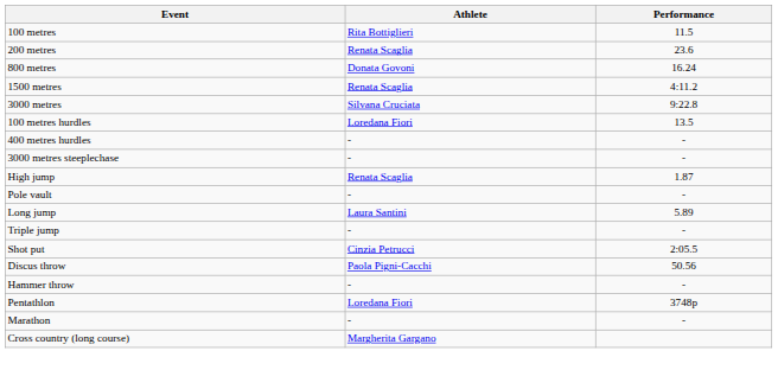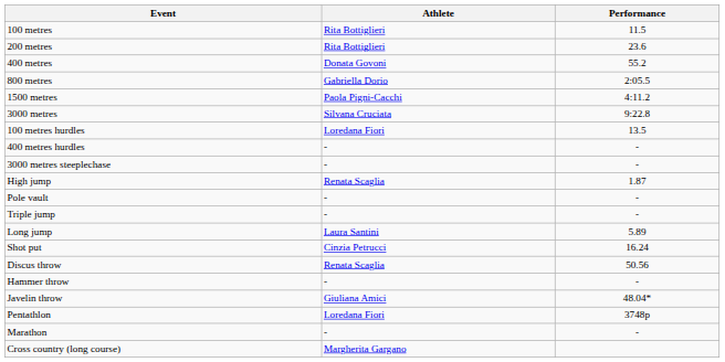 <table class="wikitable" width=80% style="font-size:90%; text-align:left;">
 <tr>
 <th>Event</th>
 <th>Athlete</th>
 <th>Performance</th>
 </tr>
 <tr>
 <td>100 metres</td>
 <td><a href='#'>Rita Bottiglieri</a></td>
 <td align=center>11.5</td>
 </tr>
 <tr>
 <td>200 metres</td>
-<td><a href='#'>Renata Scaglia</a></td>
+<td><a href='#'>Rita Bottiglieri</a></td>
 <td align=center>23.6</td>
 </tr>
 <tr>
+<td>400 metres</td>
+<td><a href='#'>Donata Govoni</a></td>
+<td align=center>55.2</td>
+</tr>
+<tr>
 <td>800 metres</td>
-<td><a href='#'>Donata Govoni</a></td>
-<td align=center>16.24</td>
+<td><a href='#'>Gabriella Dorio</a></td>
+<td align=center>2:05.5</td>
 </tr>
 <tr>
 <td>1500 metres</td>
-<td><a href='#'>Renata Scaglia</a></td>
+<td><a href='#'>Paola Pigni-Cacchi</a></td>
 <td align=center>4:11.2</td>
 </tr>
 <tr>
 <td>3000 metres</td>
 <td><a href='#'>Silvana Cruciata</a></td>
 <td align=center>9:22.8</td>
 </tr>
 <tr>
 <td>100 metres hurdles</td>
 <td><a href='#'>Loredana Fiori</a></td>
 <td align=center>13.5</td>
 </tr>
 <tr>
 <td>400 metres hurdles</td>
 <td>-</td>
 <td align=center>-</td>
 </tr>
 <tr>
 <td>3000 metres steeplechase</td>
 <td>-</td>
 <td align=center>-</td>
 </tr>
 <tr>
 <td>High jump</td>
 <td><a href='#'>Renata Scaglia</a></td>
 <td align=center>1.87</td>
 </tr>
 <tr>
 <td>Pole vault</td>
 <td>-</td>
 <td align=center>-</td>
 </tr>
 <tr>
+<td>Triple jump</td>
+<td>-</td>
+<td align=center>-</td>
+</tr>
+<tr>
 <td>Long jump</td>
 <td><a href='#'>Laura Santini</a></td>
 <td align=center>5.89</td>
 </tr>
 <tr>
-<td>Triple jump</td>
-<td>-</td>
-<td align=center>-</td>
-</tr>
-<tr>
 <td>Shot put</td>
 <td><a href='#'>Cinzia Petrucci</a></td>
-<td align=center>2:05.5</td>
+<td align=center>16.24</td>
 </tr>
 <tr>
 <td>Discus throw</td>
-<td><a href='#'>Paola Pigni-Cacchi</a></td>
+<td><a href='#'>Renata Scaglia</a></td>
 <td align=center>50.56</td>
 </tr>
 <tr>
 <td>Hammer throw</td>
 <td>-</td>
 <td align=center>-</td>
+</tr>
+<tr>
+<td>Javelin throw</td>
+<td><a href='#'>Giuliana Amici</a></td>
+<td align=center>48.04*</td>
 </tr>
 <tr>
 <td>Pentathlon</td>
 <td><a href='#'>Loredana Fiori</a></td>
 <td align=center>3748p</td>
 </tr>
 <tr>
 <td>Marathon</td>
 <td>-</td>
 <td align=center>-</td>
 </tr>
 <tr>
 <td>Cross country (long course)</td>
 <td><a href='#'>Margherita Gargano</a></td>
 <td align=center></td>
 </tr>
 </table>
